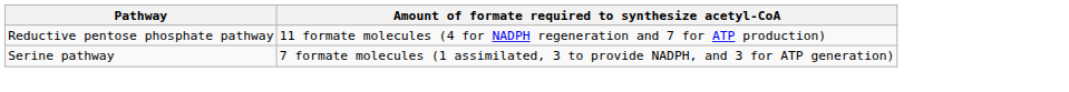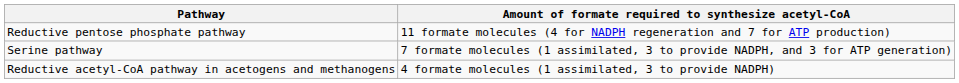 <table class="wikitable">
 <tr>
 <th>Pathway</th>
 <th>Amount of formate required to synthesize acetyl-CoA</th>
 </tr>
 <tr>
 <td>Reductive pentose phosphate pathway</td>
 <td>11 formate molecules (4 for <a href='#'>NADPH</a> regeneration and 7 for <a href='#'>ATP</a> production)</td>
 </tr>
 <tr>
 <td>Serine pathway</td>
 <td>7 formate molecules (1 assimilated, 3 to provide NADPH, and 3 for ATP generation)</td>
 </tr>
+<tr>
+<td>Reductive acetyl-CoA pathway in acetogens and methanogens</td>
+<td>4 formate molecules (1 assimilated, 3 to provide NADPH)</td>
+</tr>
 </table>
